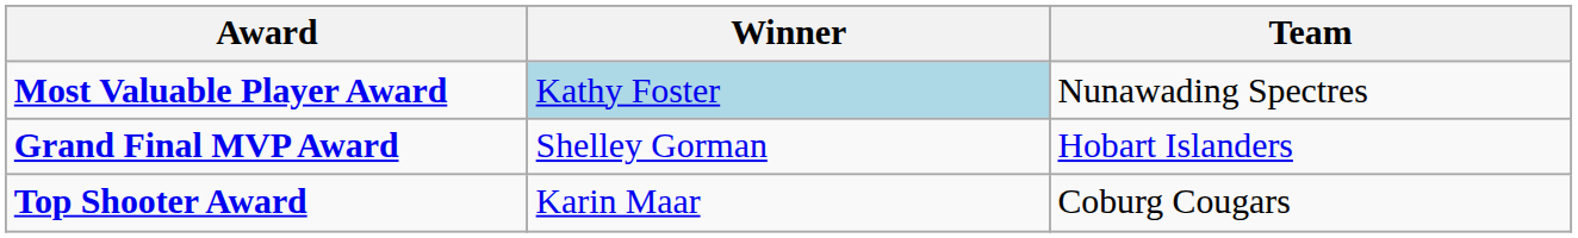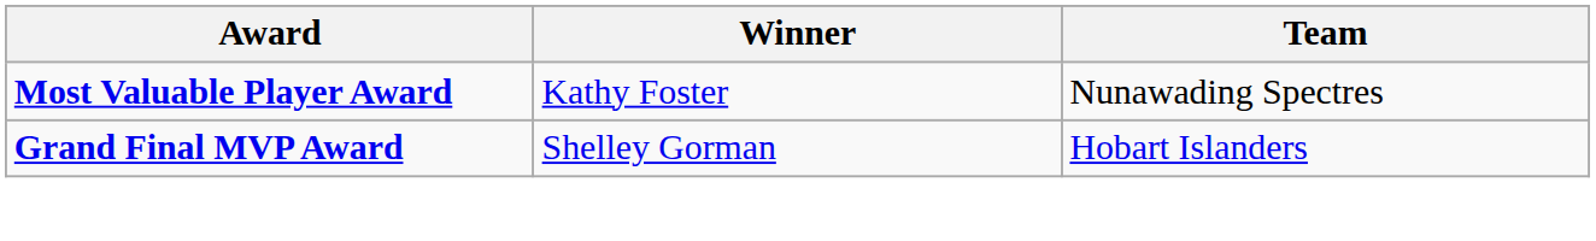 <table class="wikitable" style="width: 80%">
 <tr>
 <th width=125>Award</th>
 <th width=125>Winner</th>
 <th width=125>Team</th>
 </tr>
 <tr>
 <td><strong><a href='#'>Most Valuable Player Award</a></strong></td>
-<td style="background: lightblue;"><a href='#'>Kathy Foster</a></td>
+<td><a href='#'>Kathy Foster</a></td>
 <td>Nunawading Spectres</td>
 </tr>
 <tr>
 <td><strong><a href='#'>Grand Final MVP Award</a></strong></td>
 <td><a href='#'>Shelley Gorman</a></td>
 <td><a href='#'>Hobart Islanders</a></td>
 </tr>
-<tr>
-<td><strong><a href='#'>Top Shooter Award</a></strong></td>
-<td><a href='#'>Karin Maar</a></td>
-<td>Coburg Cougars</td>
-</tr>
 </table>
